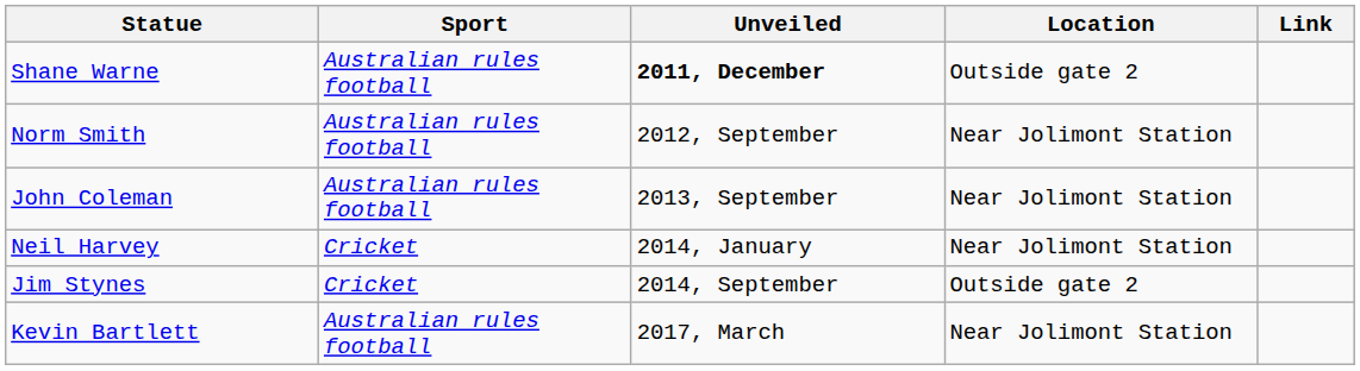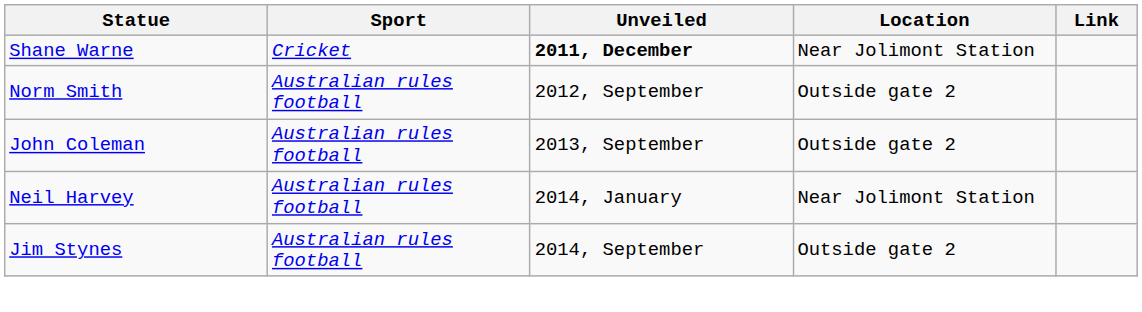 <table class="wikitable sortable">
 <tr>
 <th width=175>Statue</th>
 <th width=175>Sport</th>
 <th width=175>Unveiled</th>
 <th width=175>Location</th>
 <th width=50>Link</th>
 </tr>
 <tr>
 <td><a href='#'>Shane Warne</a></td>
-<td><em><a href='#'>Australian rules football</a></em></td>
+<td><em><a href='#'>Cricket</a></em></td>
 <td><strong>2011, December</strong></td>
-<td>Outside gate 2</td>
+<td>Near Jolimont Station</td>
 <td></td>
 </tr>
 <tr>
 <td><a href='#'>Norm Smith</a></td>
 <td><em><a href='#'>Australian rules football</a></em></td>
 <td>2012, September</td>
-<td>Near Jolimont Station</td>
+<td>Outside gate 2</td>
 <td></td>
 </tr>
 <tr>
 <td><a href='#'>John Coleman</a></td>
 <td><em><a href='#'>Australian rules football</a></em></td>
 <td>2013, September</td>
-<td>Near Jolimont Station</td>
+<td>Outside gate 2</td>
 <td></td>
 </tr>
 <tr>
 <td><a href='#'>Neil Harvey</a></td>
-<td><em><a href='#'>Cricket</a></em></td>
+<td><em><a href='#'>Australian rules football</a></em></td>
 <td>2014, January</td>
 <td>Near Jolimont Station</td>
 <td></td>
 </tr>
 <tr>
 <td><a href='#'>Jim Stynes</a></td>
-<td><em><a href='#'>Cricket</a></em></td>
+<td><em><a href='#'>Australian rules football</a></em></td>
 <td>2014, September</td>
 <td>Outside gate 2</td>
 <td></td>
 </tr>
-<tr>
-<td><a href='#'>Kevin Bartlett</a></td>
-<td><em><a href='#'>Australian rules football</a></em></td>
-<td>2017, March</td>
-<td>Near Jolimont Station</td>
-<td></td>
-</tr>
 </table>
